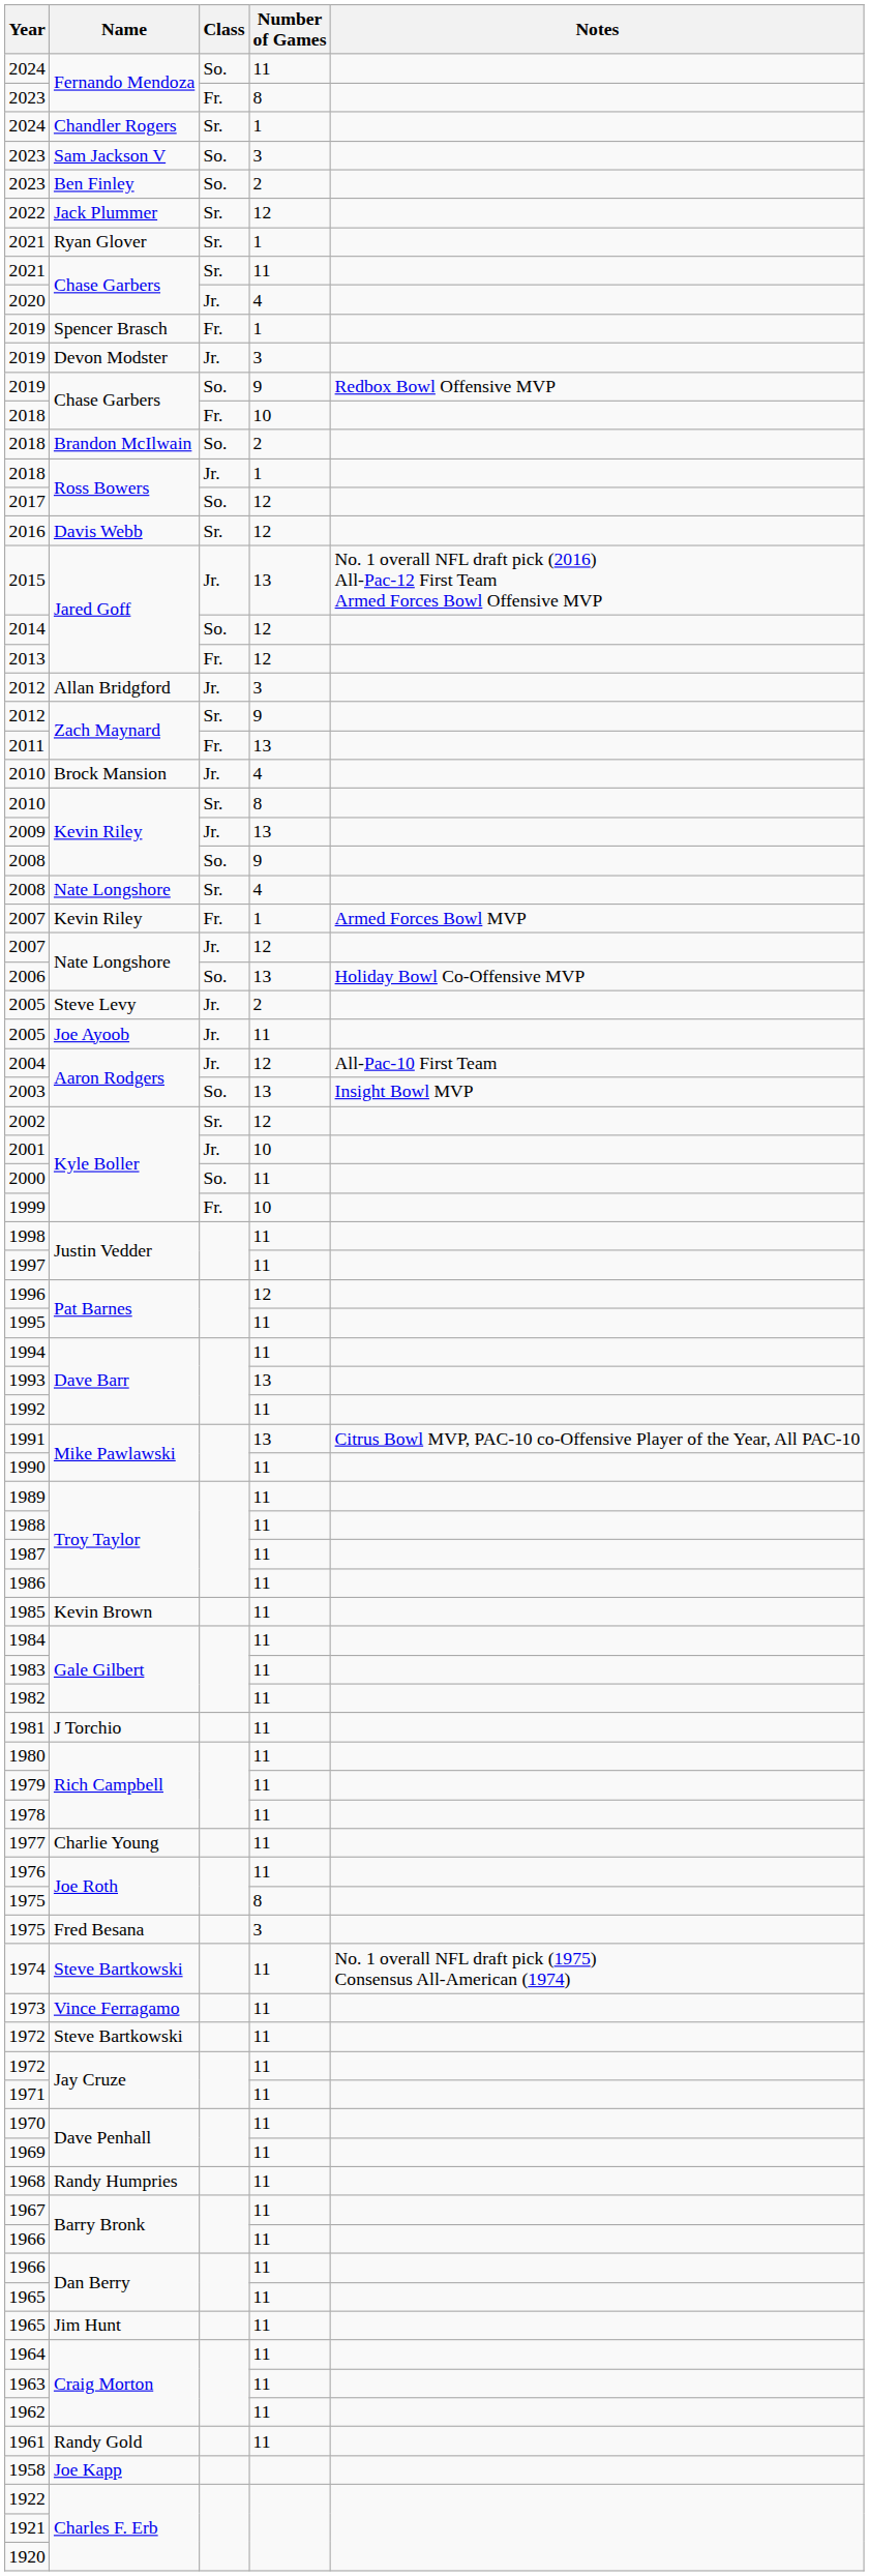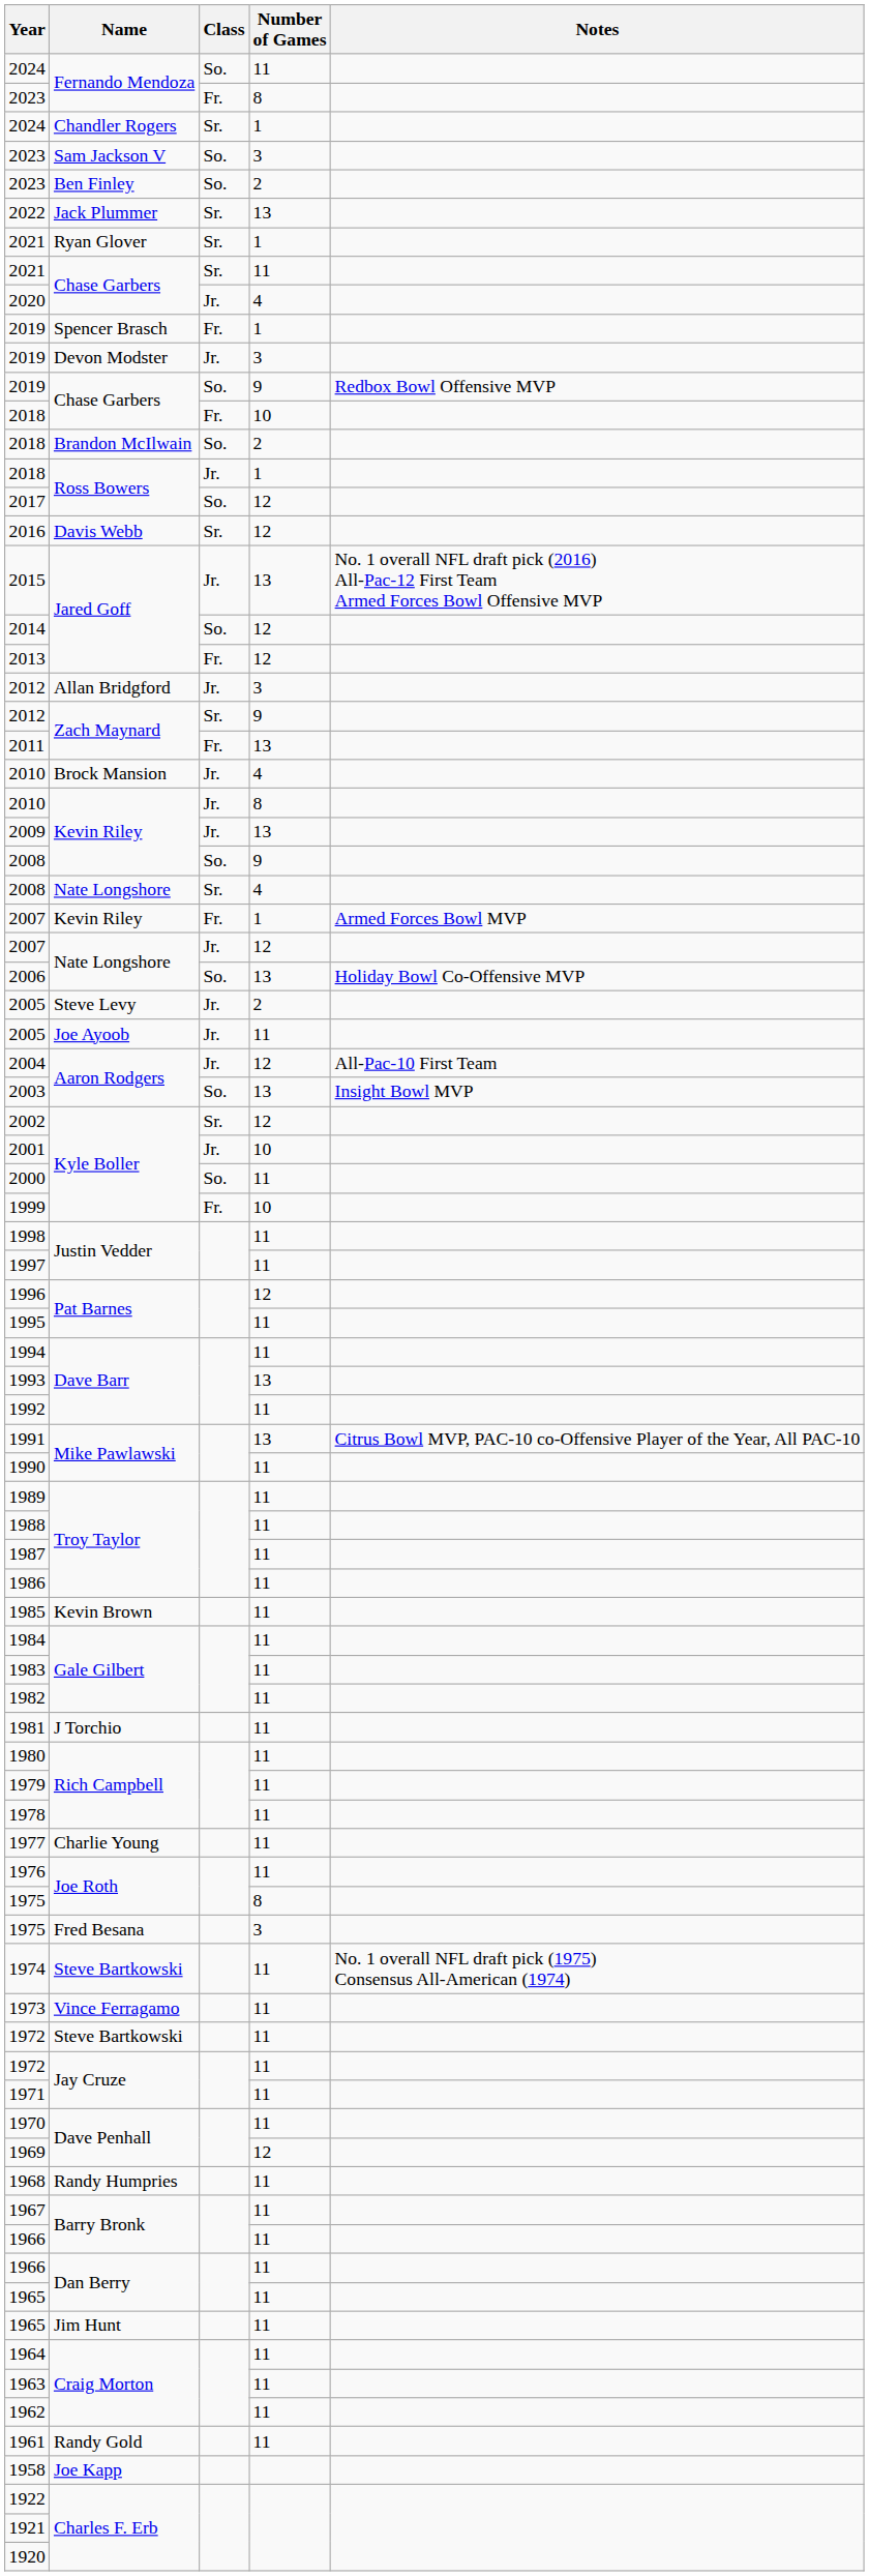 <table class="wikitable sortable">
 <tr>
 <th>Year</th>
 <th>Name</th>
 <th>Class</th>
 <th>Number <br> of Games</th>
 <th>Notes</th>
 </tr>
 <tr>
 <td>2024</td>
 <td rowspan="2"><a href='#'>Fernando Mendoza</a></td>
 <td>So.</td>
 <td>11</td>
 <td></td>
 </tr>
 <tr>
 <td>2023</td>
 <td>Fr.</td>
 <td>8</td>
 <td></td>
 </tr>
 <tr>
 <td>2024</td>
 <td><a href='#'>Chandler Rogers</a></td>
 <td>Sr.</td>
 <td>1</td>
 </tr>
 <tr>
 <td>2023</td>
 <td><a href='#'>Sam Jackson V</a></td>
 <td>So.</td>
 <td>3</td>
 <td></td>
 </tr>
 <tr>
 <td>2023</td>
 <td><a href='#'>Ben Finley</a></td>
 <td>So.</td>
 <td>2</td>
 <td></td>
 </tr>
 <tr>
 <td>2022</td>
 <td><a href='#'>Jack Plummer</a></td>
 <td>Sr.</td>
-<td>12</td>
+<td>13</td>
 <td></td>
 </tr>
 <tr>
 <td>2021</td>
 <td>Ryan Glover</td>
 <td>Sr.</td>
 <td>1</td>
 <td></td>
 </tr>
 <tr>
 <td>2021</td>
 <td rowspan="2"><a href='#'>Chase Garbers</a></td>
 <td>Sr.</td>
 <td>11</td>
 <td></td>
 </tr>
 <tr>
 <td>2020</td>
 <td>Jr.</td>
 <td>4</td>
 <td></td>
 </tr>
 <tr>
 <td>2019</td>
 <td>Spencer Brasch</td>
 <td>Fr.</td>
 <td>1</td>
 <td></td>
 </tr>
 <tr>
 <td>2019</td>
 <td>Devon Modster</td>
 <td>Jr.</td>
 <td>3</td>
 <td></td>
 </tr>
 <tr>
 <td>2019</td>
 <td rowspan="2">Chase Garbers</td>
 <td>So.</td>
 <td>9</td>
 <td><a href='#'>Redbox Bowl</a> Offensive MVP</td>
 </tr>
 <tr>
 <td>2018</td>
 <td>Fr.</td>
 <td>10</td>
 <td></td>
 </tr>
 <tr>
 <td>2018</td>
 <td><a href='#'>Brandon McIlwain</a></td>
 <td>So.</td>
 <td>2</td>
 <td></td>
 </tr>
 <tr>
 <td>2018</td>
 <td rowspan="2"><a href='#'>Ross Bowers</a></td>
 <td>Jr.</td>
 <td>1</td>
 <td></td>
 </tr>
 <tr>
 <td>2017</td>
 <td>So.</td>
 <td>12</td>
 <td></td>
 </tr>
 <tr>
 <td>2016</td>
 <td><a href='#'>Davis Webb</a></td>
 <td>Sr.</td>
 <td>12</td>
 <td></td>
 </tr>
 <tr>
 <td>2015</td>
 <td rowspan="3"><a href='#'>Jared Goff</a></td>
 <td>Jr.</td>
 <td>13</td>
 <td>No. 1 overall NFL draft pick (<a href='#'>2016</a>)<br>All-<a href='#'>Pac-12</a> First Team<br><a href='#'>Armed Forces Bowl</a> Offensive MVP</td>
 </tr>
 <tr>
 <td>2014</td>
 <td>So.</td>
 <td>12</td>
 <td></td>
 </tr>
 <tr>
 <td>2013</td>
 <td>Fr.</td>
 <td>12</td>
 <td></td>
 </tr>
 <tr>
 <td>2012</td>
 <td>Allan Bridgford</td>
 <td>Jr.</td>
 <td>3</td>
 <td></td>
 </tr>
 <tr>
 <td>2012</td>
 <td rowspan="2"><a href='#'>Zach Maynard</a></td>
 <td>Sr.</td>
 <td>9</td>
 <td></td>
 </tr>
 <tr>
 <td>2011</td>
 <td>Fr.</td>
 <td>13</td>
 <td></td>
 </tr>
 <tr>
 <td>2010</td>
 <td>Brock Mansion</td>
 <td>Jr.</td>
 <td>4</td>
 <td></td>
 </tr>
 <tr>
 <td>2010</td>
 <td rowspan="3"><a href='#'>Kevin Riley</a></td>
-<td>Sr.</td>
+<td>Jr.</td>
 <td>8</td>
 <td></td>
 </tr>
 <tr>
 <td>2009</td>
 <td>Jr.</td>
 <td>13</td>
 <td></td>
 </tr>
 <tr>
 <td>2008</td>
 <td>So.</td>
 <td>9</td>
 <td></td>
 </tr>
 <tr>
 <td>2008</td>
 <td><a href='#'>Nate Longshore</a></td>
 <td>Sr.</td>
 <td>4</td>
 <td></td>
 </tr>
 <tr>
 <td>2007</td>
 <td>Kevin Riley</td>
 <td>Fr.</td>
 <td>1</td>
 <td><a href='#'>Armed Forces Bowl</a> MVP</td>
 </tr>
 <tr>
 <td>2007</td>
 <td rowspan="2">Nate Longshore</td>
 <td>Jr.</td>
 <td>12</td>
 <td></td>
 </tr>
 <tr>
 <td>2006</td>
 <td>So.</td>
 <td>13</td>
 <td><a href='#'>Holiday Bowl</a> Co-Offensive MVP</td>
 </tr>
 <tr>
 <td>2005</td>
 <td>Steve Levy</td>
 <td>Jr.</td>
 <td>2</td>
 <td></td>
 </tr>
 <tr>
 <td>2005</td>
 <td><a href='#'>Joe Ayoob</a></td>
 <td>Jr.</td>
 <td>11</td>
 <td></td>
 </tr>
 <tr>
 <td>2004</td>
 <td rowspan="2"><a href='#'>Aaron Rodgers</a></td>
 <td>Jr.</td>
 <td>12</td>
 <td>All-<a href='#'>Pac-10</a> First Team</td>
 </tr>
 <tr>
 <td>2003</td>
 <td>So.</td>
 <td>13</td>
 <td><a href='#'>Insight Bowl</a> MVP</td>
 </tr>
 <tr>
 <td>2002</td>
 <td rowspan="4"><a href='#'>Kyle Boller</a></td>
 <td>Sr.</td>
 <td>12</td>
 <td></td>
 </tr>
 <tr>
 <td>2001</td>
 <td>Jr.</td>
 <td>10</td>
 <td></td>
 </tr>
 <tr>
 <td>2000</td>
 <td>So.</td>
 <td>11</td>
 <td></td>
 </tr>
 <tr>
 <td>1999</td>
 <td>Fr.</td>
 <td>10</td>
 <td></td>
 </tr>
 <tr>
 <td>1998</td>
 <td rowspan="2">Justin Vedder</td>
 <td rowspan="2"></td>
 <td>11</td>
 <td></td>
 </tr>
 <tr>
 <td>1997</td>
 <td>11</td>
 <td></td>
 </tr>
 <tr>
 <td>1996</td>
 <td rowspan="2"><a href='#'>Pat Barnes</a></td>
 <td rowspan="2"></td>
 <td>12</td>
 <td></td>
 </tr>
 <tr>
 <td>1995</td>
 <td>11</td>
 <td></td>
 </tr>
 <tr>
 <td>1994</td>
 <td rowspan="3"><a href='#'>Dave Barr</a></td>
 <td rowspan="3"></td>
 <td>11</td>
 <td></td>
 </tr>
 <tr>
 <td>1993</td>
 <td>13</td>
 <td></td>
 </tr>
 <tr>
 <td>1992</td>
 <td>11</td>
 <td></td>
 </tr>
 <tr>
 <td>1991</td>
 <td rowspan="2"><a href='#'>Mike Pawlawski</a></td>
 <td rowspan="2"></td>
 <td>13</td>
 <td><a href='#'>Citrus Bowl</a> MVP, PAC-10 co-Offensive Player of the Year, All PAC-10</td>
 </tr>
 <tr>
 <td>1990</td>
 <td>11</td>
 <td></td>
 </tr>
 <tr>
 <td>1989</td>
 <td rowspan="4"><a href='#'>Troy Taylor</a></td>
 <td rowspan="4"></td>
 <td>11</td>
 <td></td>
 </tr>
 <tr>
 <td>1988</td>
 <td>11</td>
 <td></td>
 </tr>
 <tr>
 <td>1987</td>
 <td>11</td>
 <td></td>
 </tr>
 <tr>
 <td>1986</td>
 <td>11</td>
 <td></td>
 </tr>
 <tr>
 <td>1985</td>
 <td>Kevin Brown</td>
 <td></td>
 <td>11</td>
 <td></td>
 </tr>
 <tr>
 <td>1984</td>
 <td rowspan="3"><a href='#'>Gale Gilbert</a></td>
 <td rowspan="3"></td>
 <td>11</td>
 <td></td>
 </tr>
 <tr>
 <td>1983</td>
 <td>11</td>
 <td></td>
 </tr>
 <tr>
 <td>1982</td>
 <td>11</td>
 <td></td>
 </tr>
 <tr>
 <td>1981</td>
 <td>J Torchio</td>
 <td></td>
 <td>11</td>
 <td></td>
 </tr>
 <tr>
 <td>1980</td>
 <td rowspan="3"><a href='#'>Rich Campbell</a></td>
 <td rowspan="3"></td>
 <td>11</td>
 <td></td>
 </tr>
 <tr>
 <td>1979</td>
 <td>11</td>
 <td></td>
 </tr>
 <tr>
 <td>1978</td>
 <td>11</td>
 <td></td>
 </tr>
 <tr>
 <td>1977</td>
 <td>Charlie Young</td>
 <td></td>
 <td>11</td>
 <td></td>
 </tr>
 <tr>
 <td>1976</td>
 <td rowspan="2"><a href='#'>Joe Roth</a></td>
 <td rowspan="2"></td>
 <td>11</td>
 <td></td>
 </tr>
 <tr>
 <td>1975</td>
 <td>8</td>
 <td></td>
 </tr>
 <tr>
 <td>1975</td>
 <td>Fred Besana</td>
 <td></td>
 <td>3</td>
 <td></td>
 </tr>
 <tr>
 <td>1974</td>
 <td><a href='#'>Steve Bartkowski</a></td>
 <td></td>
 <td>11</td>
 <td>No. 1 overall NFL draft pick (<a href='#'>1975</a>)<br>Consensus All-American (<a href='#'>1974</a>)</td>
 </tr>
 <tr>
 <td>1973</td>
 <td><a href='#'>Vince Ferragamo</a></td>
 <td></td>
 <td>11</td>
 <td></td>
 </tr>
 <tr>
 <td>1972</td>
 <td>Steve Bartkowski</td>
 <td></td>
 <td>11</td>
 <td></td>
 </tr>
 <tr>
 <td>1972</td>
 <td rowspan="2">Jay Cruze</td>
 <td rowspan="2"></td>
 <td>11</td>
 <td></td>
 </tr>
 <tr>
 <td>1971</td>
 <td>11</td>
 <td></td>
 </tr>
 <tr>
 <td>1970</td>
 <td rowspan="2">Dave Penhall</td>
 <td rowspan="2"></td>
 <td>11</td>
 <td></td>
 </tr>
 <tr>
 <td>1969</td>
-<td>11</td>
+<td>12</td>
 <td></td>
 </tr>
 <tr>
 <td>1968</td>
 <td>Randy Humpries</td>
 <td></td>
 <td>11</td>
 <td></td>
 </tr>
 <tr>
 <td>1967</td>
 <td rowspan="2">Barry Bronk</td>
 <td rowspan="2"></td>
 <td>11</td>
 <td></td>
 </tr>
 <tr>
 <td>1966</td>
 <td>11</td>
 <td></td>
 </tr>
 <tr>
 <td>1966</td>
 <td rowspan="2">Dan Berry</td>
 <td rowspan="2"></td>
 <td>11</td>
 <td></td>
 </tr>
 <tr>
 <td>1965</td>
 <td>11</td>
 <td></td>
 </tr>
 <tr>
 <td>1965</td>
 <td>Jim Hunt</td>
 <td></td>
 <td>11</td>
 <td></td>
 </tr>
 <tr>
 <td>1964</td>
 <td rowspan="3"><a href='#'>Craig Morton</a></td>
 <td rowspan="3"></td>
 <td>11</td>
 <td></td>
 </tr>
 <tr>
 <td>1963</td>
 <td>11</td>
 <td></td>
 </tr>
 <tr>
 <td>1962</td>
 <td>11</td>
 <td></td>
 </tr>
 <tr>
 <td>1961</td>
 <td>Randy Gold</td>
 <td></td>
 <td>11</td>
 <td></td>
 </tr>
 <tr>
 <td>1958</td>
 <td><a href='#'>Joe Kapp</a></td>
 <td></td>
 <td></td>
 <td></td>
 </tr>
 <tr>
 <td>1922</td>
 <td rowspan="3"><a href='#'>Charles F. Erb</a></td>
 <td rowspan="3"></td>
 <td rowspan="3"></td>
 <td rowspan="3"></td>
 </tr>
 <tr>
 <td>1921</td>
 </tr>
 <tr>
 <td>1920</td>
 </tr>
 </table>
